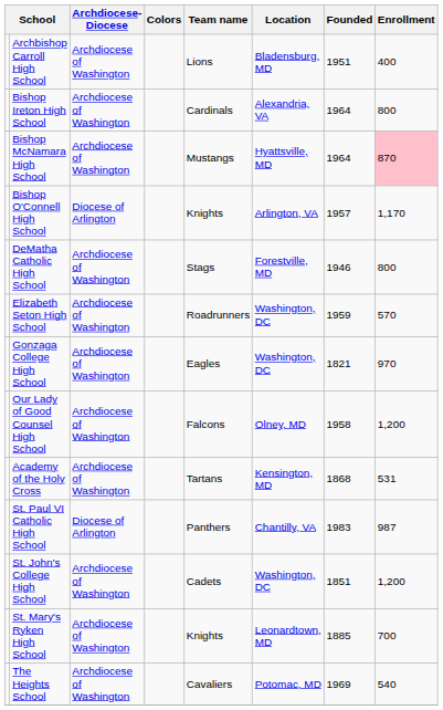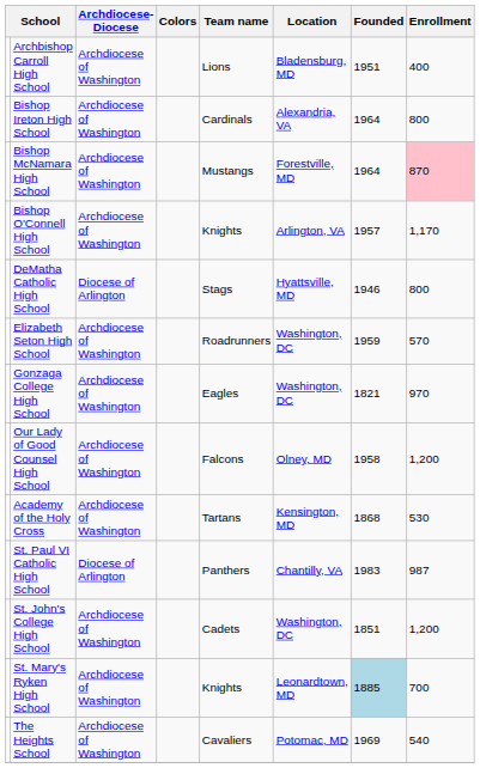 <table class="wikitable">
 <tr>
 <th colspan="2">School</th>
 <th><a href='#'>Archdiocese</a>- <a href='#'>Diocese</a></th>
 <th>Colors</th>
 <th>Team name</th>
 <th>Location</th>
 <th>Founded</th>
 <th>Enrollment</th>
 </tr>
 <tr>
 <td><br></td>
 <td><a href='#'>Archbishop Carroll High School</a></td>
 <td><a href='#'>Archdiocese of Washington</a><br></td>
 <td></td>
 <td>Lions</td>
 <td><a href='#'>Bladensburg, MD</a></td>
 <td>1951</td>
 <td>400</td>
 </tr>
 <tr>
 <td></td>
 <td><a href='#'>Bishop Ireton High School</a></td>
 <td><a href='#'>Archdiocese of Washington</a><br></td>
 <td></td>
 <td>Cardinals</td>
 <td><a href='#'>Alexandria, VA</a></td>
 <td>1964</td>
 <td>800</td>
 </tr>
 <tr>
 <td></td>
 <td><a href='#'>Bishop McNamara High School</a></td>
 <td><a href='#'>Archdiocese of Washington</a><br></td>
 <td></td>
 <td>Mustangs</td>
-<td><a href='#'>Hyattsville, MD</a></td>
+<td><a href='#'>Forestville, MD</a></td>
 <td>1964</td>
 <td style="background: pink;">870</td>
 </tr>
 <tr>
 <td></td>
 <td><a href='#'>Bishop O'Connell High School</a></td>
-<td><a href='#'>Diocese of Arlington</a><br></td>
+<td><a href='#'>Archdiocese of Washington</a><br></td>
 <td></td>
 <td>Knights</td>
 <td><a href='#'>Arlington, VA</a></td>
 <td>1957</td>
 <td>1,170</td>
 </tr>
 <tr>
 <td></td>
 <td><a href='#'>DeMatha Catholic High School</a></td>
-<td><a href='#'>Archdiocese of Washington</a><br></td>
+<td><a href='#'>Diocese of Arlington</a><br></td>
 <td></td>
 <td>Stags</td>
-<td><a href='#'>Forestville, MD</a></td>
+<td><a href='#'>Hyattsville, MD</a></td>
 <td>1946</td>
 <td>800</td>
 </tr>
 <tr>
 <td></td>
 <td><a href='#'>Elizabeth Seton High School</a></td>
 <td><a href='#'>Archdiocese of Washington</a><br></td>
 <td></td>
 <td>Roadrunners</td>
 <td><a href='#'>Washington, DC</a></td>
 <td>1959</td>
 <td>570</td>
 </tr>
 <tr>
 <td></td>
 <td><a href='#'>Gonzaga College High School</a></td>
 <td><a href='#'>Archdiocese of Washington</a><br></td>
 <td></td>
 <td>Eagles</td>
 <td><a href='#'>Washington, DC</a></td>
 <td>1821</td>
 <td>970</td>
 </tr>
 <tr>
 <td></td>
 <td><a href='#'>Our Lady of Good Counsel High School</a></td>
 <td><a href='#'>Archdiocese of Washington</a> <br></td>
 <td></td>
 <td>Falcons</td>
 <td><a href='#'>Olney, MD</a></td>
 <td>1958</td>
 <td>1,200</td>
 </tr>
 <tr>
 <td></td>
 <td><a href='#'>Academy of the Holy Cross</a></td>
 <td><a href='#'>Archdiocese of Washington</a><br></td>
 <td></td>
 <td>Tartans</td>
 <td><a href='#'>Kensington, MD</a></td>
 <td>1868</td>
-<td>531</td>
+<td>530</td>
 </tr>
 <tr>
 <td></td>
 <td><a href='#'>St. Paul VI Catholic High School</a></td>
 <td><a href='#'>Diocese of Arlington</a><br></td>
 <td></td>
 <td>Panthers</td>
 <td><a href='#'>Chantilly, VA</a></td>
 <td>1983</td>
 <td>987</td>
 </tr>
 <tr>
 <td></td>
 <td><a href='#'>St. John's College High School</a></td>
 <td><a href='#'>Archdiocese of Washington</a><br></td>
 <td></td>
 <td>Cadets</td>
 <td><a href='#'>Washington, DC</a></td>
 <td>1851</td>
 <td>1,200</td>
 </tr>
 <tr>
 <td></td>
 <td><a href='#'>St. Mary's Ryken High School</a></td>
 <td><a href='#'>Archdiocese of Washington</a><br></td>
 <td></td>
 <td>Knights</td>
 <td><a href='#'>Leonardtown, MD</a></td>
-<td>1885</td>
+<td style="background: lightblue;">1885</td>
 <td>700</td>
 </tr>
 <tr>
 <td></td>
 <td><a href='#'>The Heights School</a></td>
 <td><a href='#'>Archdiocese of Washington</a><br></td>
 <td></td>
 <td>Cavaliers</td>
 <td><a href='#'>Potomac, MD</a></td>
 <td>1969</td>
 <td>540</td>
 </tr>
 <tr>
 </tr>
 </table>
